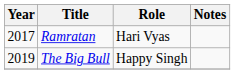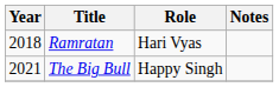 <table class="wikitable sortable">
 <tr style="background:#ccc;">
 <th>Year</th>
 <th>Title</th>
 <th>Role</th>
 <th>Notes</th>
 </tr>
 <tr>
-<td>2017</td>
+<td>2018</td>
 <td><em><a href='#'>Ramratan</a></em></td>
 <td>Hari Vyas</td>
 <td></td>
 </tr>
 <tr>
-<td>2019</td>
+<td>2021</td>
 <td><em><a href='#'>The Big Bull</a></em></td>
 <td>Happy Singh</td>
 <td></td>
 </tr>
 <tr>
 </tr>
 </table>
